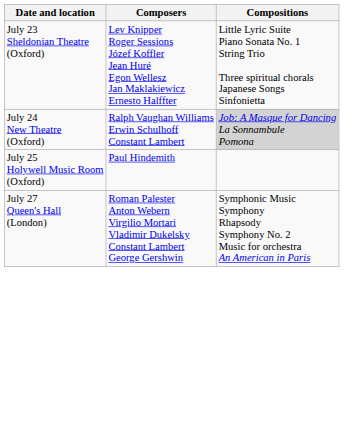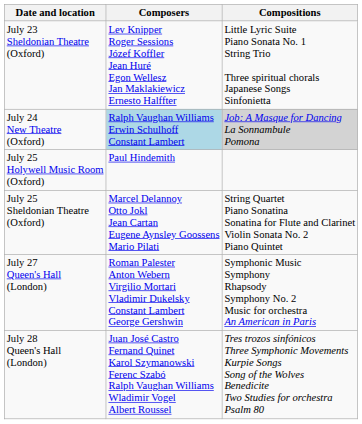 <table class="wikitable">
 <tr>
 <th>Date and location</th>
 <th>Composers</th>
 <th>Compositions</th>
 </tr>
 <tr>
 <td valign=top>July 23<br><a href='#'>Sheldonian Theatre</a><br>(Oxford)</td>
 <td><a href='#'>Lev Knipper</a><br><a href='#'>Roger Sessions</a><br><a href='#'>Józef Koffler</a><br><a href='#'>Jean Huré</a><br><a href='#'>Egon Wellesz</a><br><a href='#'>Jan Maklakiewicz</a><br><a href='#'>Ernesto Halffter</a></td>
 <td>Little Lyric Suite<br>Piano Sonata No. 1<br>String Trio<br><br>Three spiritual chorals<br>Japanese Songs<br>Sinfonietta</td>
 </tr>
 <tr>
 <td>July 24<br><a href='#'>New Theatre</a><br>(Oxford)</td>
-<td><a href='#'>Ralph Vaughan Williams</a><br><a href='#'>Erwin Schulhoff</a><br><a href='#'>Constant Lambert</a></td>
+<td style="background: lightblue;"><a href='#'>Ralph Vaughan Williams</a><br><a href='#'>Erwin Schulhoff</a><br><a href='#'>Constant Lambert</a></td>
 <td style="background: lightgrey;"><em><a href='#'>Job: A Masque for Dancing</a></em><br><em>La Sonnambule</em><br><em>Pomona</em></td>
 </tr>
 <tr>
 <td>July 25<br><a href='#'>Holywell Music Room</a><br>(Oxford)</td>
 <td valign=top><a href='#'>Paul Hindemith</a><br></td>
 <td valign=top><em></em></td>
 </tr>
 <tr>
+<td valign=top>July 25<br>Sheldonian Theatre<br>(Oxford)</td>
+<td><a href='#'>Marcel Delannoy</a><br><a href='#'>Otto Jokl</a><br><a href='#'>Jean Cartan</a><br><a href='#'>Eugene Aynsley Goossens</a><br><a href='#'>Mario Pilati</a></td>
+<td>String Quartet<br>Piano Sonatina<br>Sonatina for Flute and Clarinet<br>Violin Sonata No. 2<br>Piano Quintet</td>
+</tr>
+<tr>
 <td valign=top>July 27<br><a href='#'>Queen's Hall</a><br>(London)</td>
 <td><a href='#'>Roman Palester</a><br><a href='#'>Anton Webern</a><br><a href='#'>Virgilio Mortari</a><br><a href='#'>Vladimir Dukelsky</a><br><a href='#'>Constant Lambert</a><br><a href='#'>George Gershwin</a></td>
 <td>Symphonic Music<br>Symphony<br>Rhapsody<br>Symphony No. 2<br>Music for orchestra<br><em><a href='#'>An American in Paris</a></em></td>
 </tr>
+<tr>
+<td valign=top>July 28<br>Queen's Hall<br>(London)</td>
+<td><a href='#'>Juan José Castro</a><br><a href='#'>Fernand Quinet</a><br><a href='#'>Karol Szymanowski</a><br><a href='#'>Ferenc Szabó</a><br><a href='#'>Ralph Vaughan Williams</a><br><a href='#'>Wladimir Vogel</a><br><a href='#'>Albert Roussel</a></td>
+<td><em>Tres trozos sinfónicos</em><br><em>Three Symphonic Movements</em><br><em>Kurpie Songs</em><br><em>Song of the Wolves</em><br><em>Benedicite</em><br><em>Two Studies for orchestra</em><br><em>Psalm 80</em></td>
+</tr>
 </table>
